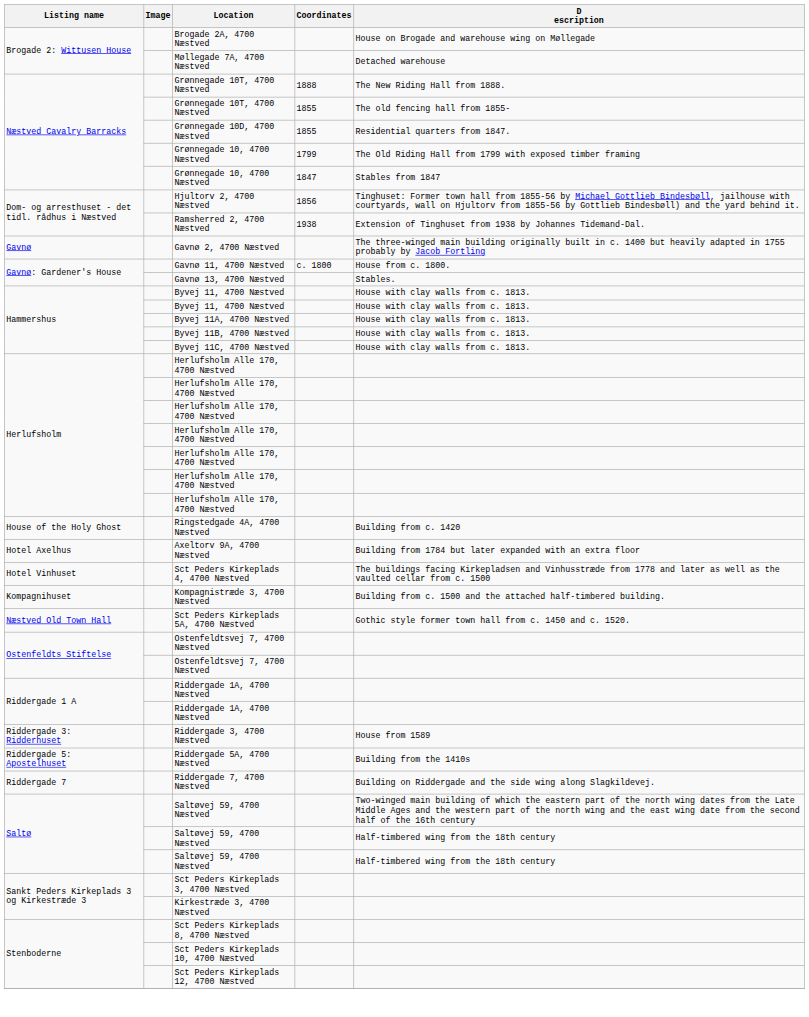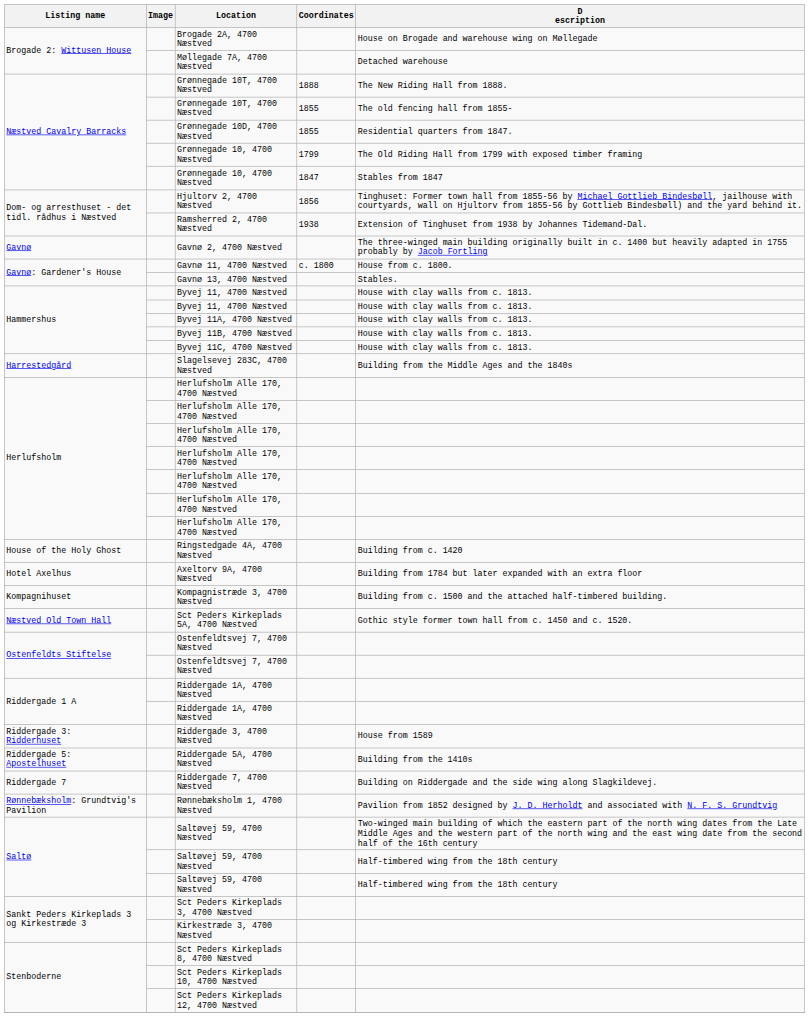 <table class="wikitable sortable">
 <tr>
 <th>Listing name</th>
 <th>Image</th>
 <th>Location</th>
 <th>Coordinates</th>
 <th>D<br>escription</th>
 </tr>
 <tr>
 <td rowspan="2">Brogade 2: <a href='#'>Wittusen House</a></td>
 <td></td>
 <td>Brogade 2A, 4700 Næstved</td>
 <td></td>
 <td>House on Brogade and warehouse wing on Møllegade</td>
 </tr>
 <tr>
 <td></td>
 <td>Møllegade 7A, 4700 Næstved</td>
 <td></td>
 <td>Detached warehouse</td>
 </tr>
 <tr>
 <td rowspan="5"><a href='#'>Næstved Cavalry Barracks</a></td>
 <td></td>
 <td>Grønnegade 10T, 4700 Næstved</td>
 <td>1888</td>
 <td>The New Riding Hall from 1888.</td>
 </tr>
 <tr>
 <td></td>
 <td>Grønnegade 10T, 4700 Næstved</td>
 <td>1855</td>
 <td>The old fencing hall from 1855-</td>
 </tr>
 <tr>
 <td></td>
 <td>Grønnegade 10D, 4700 Næstved</td>
 <td>1855</td>
 <td>Residential quarters from 1847.</td>
 </tr>
 <tr>
 <td></td>
 <td>Grønnegade 10, 4700 Næstved</td>
 <td>1799</td>
 <td>The Old Riding Hall from 1799 with exposed timber framing </td>
 </tr>
 <tr>
 <td></td>
 <td>Grønnegade 10, 4700 Næstved</td>
 <td>1847</td>
 <td>Stables from  1847</td>
 </tr>
 <tr>
 <td rowspan="2">Dom- og arresthuset - det tidl. rådhus i Næstved</td>
 <td></td>
 <td>Hjultorv 2, 4700 Næstved</td>
 <td>1856</td>
 <td>Tinghuset: Former town hall from 1855-56 by <a href='#'>Michael Gottlieb Bindesbøll</a>, jailhouse with courtyards, wall on Hjultorv from 1855-56 by  Gottlieb Bindesbøll) and the yard behind it.</td>
 </tr>
 <tr>
 <td></td>
 <td>Ramsherred 2, 4700 Næstved</td>
 <td>1938</td>
 <td>Extension of Tinghuset from 1938 by Johannes Tidemand-Dal.</td>
 </tr>
 <tr>
 <td><a href='#'>Gavnø</a></td>
 <td></td>
 <td>Gavnø 2, 4700 Næstved</td>
 <td></td>
 <td>The three-winged main building originally built in c. 1400 but heavily adapted in 1755 probably by <a href='#'>Jacob Fortling</a></td>
 </tr>
 <tr>
 <td rowspan="2"><a href='#'>Gavnø</a>: Gardener's House</td>
 <td></td>
 <td>Gavnø 11, 4700 Næstved</td>
 <td>c. 1800</td>
 <td>House from c. 1800.</td>
 </tr>
 <tr>
 <td></td>
 <td>Gavnø 13, 4700 Næstved</td>
 <td></td>
 <td>Stables.</td>
 </tr>
 <tr>
 <td rowspan="5">Hammershus</td>
 <td></td>
 <td>Byvej 11, 4700 Næstved</td>
 <td></td>
 <td>House with clay walls from c. 1813.</td>
 </tr>
 <tr>
 <td></td>
 <td>Byvej 11, 4700 Næstved</td>
 <td></td>
 <td>House with clay walls from c. 1813.</td>
 </tr>
 <tr>
 <td></td>
 <td>Byvej 11A, 4700 Næstved</td>
 <td></td>
 <td>House with clay walls from c. 1813.</td>
 </tr>
 <tr>
 <td></td>
 <td>Byvej 11B, 4700 Næstved</td>
 <td></td>
 <td>House with clay walls from c. 1813.</td>
 </tr>
 <tr>
 <td></td>
 <td>Byvej 11C, 4700 Næstved</td>
 <td></td>
 <td>House with clay walls from c. 1813.</td>
 </tr>
 <tr>
+<td><a href='#'>Harrestedgård</a></td>
+<td></td>
+<td>Slagelsevej 283C, 4700 Næstved</td>
+<td></td>
+<td>Building from the Middle Ages and the 1840s</td>
+</tr>
+<tr>
 <td rowspan="7">Herlufsholm</td>
 <td></td>
 <td>Herlufsholm Alle 170, 4700 Næstved</td>
 <td></td>
 <td></td>
 </tr>
 <tr>
 <td></td>
 <td>Herlufsholm Alle 170, 4700 Næstved</td>
 <td></td>
 <td></td>
 </tr>
 <tr>
 <td></td>
 <td>Herlufsholm Alle 170, 4700 Næstved</td>
 <td></td>
 <td></td>
 </tr>
 <tr>
 <td></td>
 <td>Herlufsholm Alle 170, 4700 Næstved</td>
 <td></td>
 <td></td>
 </tr>
 <tr>
 <td></td>
 <td>Herlufsholm Alle 170, 4700 Næstved</td>
 <td></td>
 <td></td>
 </tr>
 <tr>
 <td></td>
 <td>Herlufsholm Alle 170, 4700 Næstved</td>
 <td></td>
 <td></td>
 </tr>
 <tr>
 <td></td>
 <td>Herlufsholm Alle 170, 4700 Næstved</td>
 <td></td>
 <td></td>
 </tr>
 <tr>
 <td>House of the Holy Ghost</td>
 <td></td>
 <td>Ringstedgade 4A, 4700 Næstved</td>
 <td></td>
 <td>Building from c. 1420</td>
 </tr>
 <tr>
 <td>Hotel Axelhus</td>
 <td></td>
 <td>Axeltorv 9A, 4700 Næstved</td>
 <td></td>
 <td>Building from 1784 but later expanded with an extra floor</td>
-</tr>
-<tr>
-<td>Hotel Vinhuset</td>
-<td></td>
-<td>Sct Peders Kirkeplads 4, 4700 Næstved</td>
-<td></td>
-<td>The buildings facing Kirkepladsen and Vinhusstræde from 1778 and later as well as the vaulted cellar from c. 1500</td>
 </tr>
 <tr>
 <td>Kompagnihuset</td>
 <td></td>
 <td>Kompagnistræde 3, 4700 Næstved</td>
 <td></td>
 <td>Building from c. 1500 and the attached half-timbered building.</td>
 </tr>
 <tr>
 <td><a href='#'>Næstved Old Town Hall</a></td>
 <td></td>
 <td>Sct Peders Kirkeplads 5A, 4700 Næstved</td>
 <td></td>
 <td>Gothic style former town hall from c. 1450 and c. 1520.</td>
 </tr>
 <tr>
 <td rowspan="2"><a href='#'>Ostenfeldts Stiftelse</a></td>
 <td></td>
 <td>Ostenfeldtsvej 7, 4700 Næstved</td>
 <td></td>
 <td></td>
 </tr>
 <tr>
 <td></td>
 <td>Ostenfeldtsvej 7, 4700 Næstved</td>
 <td></td>
 <td></td>
 </tr>
 <tr>
 <td rowspan="2">Riddergade 1 A</td>
 <td></td>
 <td>Riddergade 1A, 4700 Næstved</td>
 <td></td>
 <td></td>
 </tr>
 <tr>
 <td></td>
 <td>Riddergade 1A, 4700 Næstved</td>
 <td></td>
 <td></td>
 </tr>
 <tr>
 <td>Riddergade 3: <br><a href='#'>Ridderhuset</a></td>
 <td></td>
 <td>Riddergade 3, 4700 Næstved</td>
 <td></td>
 <td>House from 1589</td>
 </tr>
 <tr>
 <td>Riddergade 5:<br> <a href='#'>Apostelhuset</a></td>
 <td></td>
 <td>Riddergade 5A, 4700 Næstved</td>
 <td></td>
 <td>Building from the 1410s</td>
 </tr>
 <tr>
 <td>Riddergade 7</td>
 <td></td>
 <td>Riddergade 7, 4700 Næstved</td>
 <td></td>
 <td>Building on Riddergade and the side wing along Slagkildevej.</td>
 </tr>
 <tr>
+<td><a href='#'>Rønnebæksholm</a>: Grundtvig's Pavilion</td>
+<td></td>
+<td>Rønnebæksholm 1, 4700 Næstved</td>
+<td></td>
+<td>Pavilion from 1852 designed by <a href='#'>J. D. Herholdt</a> and associated with <a href='#'>N. F. S. Grundtvig</a></td>
+</tr>
+<tr>
 <td rowspan="3"><a href='#'>Saltø</a></td>
 <td></td>
 <td>Saltøvej 59, 4700 Næstved</td>
 <td></td>
 <td>Two-winged main building of which the eastern part of the north wing dates from the Late Middle Ages and the western part of the north wing and the east wing date from the second half of the 16th century</td>
 </tr>
 <tr>
 <td></td>
 <td>Saltøvej 59, 4700 Næstved</td>
 <td></td>
 <td>Half-timbered wing from the 18th century</td>
 </tr>
 <tr>
 <td></td>
 <td>Saltøvej 59, 4700 Næstved</td>
 <td></td>
 <td>Half-timbered wing from the 18th century</td>
 </tr>
 <tr>
 <td rowspan="2">Sankt Peders Kirkeplads 3 og Kirkestræde 3</td>
 <td></td>
 <td>Sct Peders Kirkeplads 3, 4700 Næstved</td>
 <td></td>
 <td></td>
 </tr>
 <tr>
 <td></td>
 <td>Kirkestræde 3, 4700 Næstved</td>
 <td></td>
 <td></td>
 </tr>
 <tr>
 <td rowspan="3">Stenboderne</td>
 <td></td>
 <td>Sct Peders Kirkeplads 8, 4700 Næstved</td>
 <td></td>
 <td></td>
 </tr>
 <tr>
 <td></td>
 <td>Sct Peders Kirkeplads 10, 4700 Næstved</td>
 <td></td>
 <td></td>
 </tr>
 <tr>
 <td></td>
 <td>Sct Peders Kirkeplads 12, 4700 Næstved</td>
 <td></td>
 <td></td>
 </tr>
 <tr>
 </tr>
 </table>
